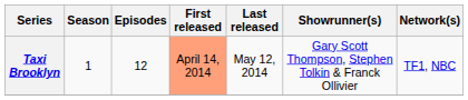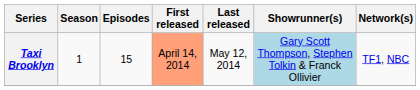 <table class="wikitable plainrowheaders"  style="text-align:center; width:100%;">
 <tr>
 <th scope="col">Series</th>
 <th scope="col">Season</th>
 <th scope="col">Episodes</th>
 <th scope="col">First released</th>
 <th scope="col">Last released</th>
 <th scope="col">Showrunner(s)</th>
 <th scope="col">Network(s)</th>
 </tr>
 <tr>
 <th scope="row"><em><a href='#'>Taxi Brooklyn</a></em></th>
 <td>1</td>
-<td>12</td>
+<td>15</td>
 <td style="background: lightsalmon;">April 14, 2014</td>
 <td>May 12, 2014</td>
-<td><a href='#'>Gary Scott Thompson</a>, <a href='#'>Stephen Tolkin</a> & Franck Ollivier</td>
+<td style="background: lightblue;"><a href='#'>Gary Scott Thompson</a>, <a href='#'>Stephen Tolkin</a> & Franck Ollivier</td>
 <td><a href='#'>TF1</a>, <a href='#'>NBC</a></td>
 </tr>
 <tr>
 </tr>
 </table>
